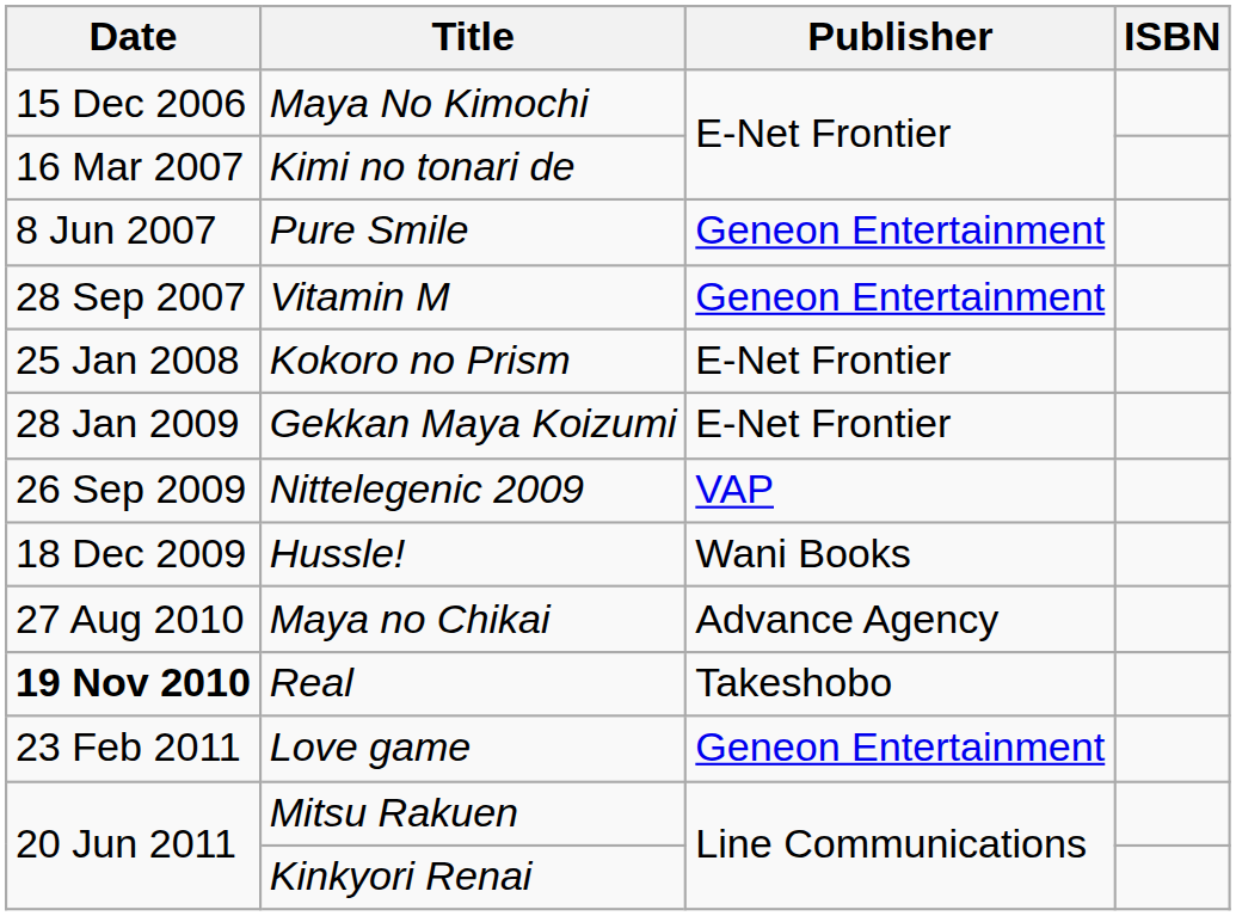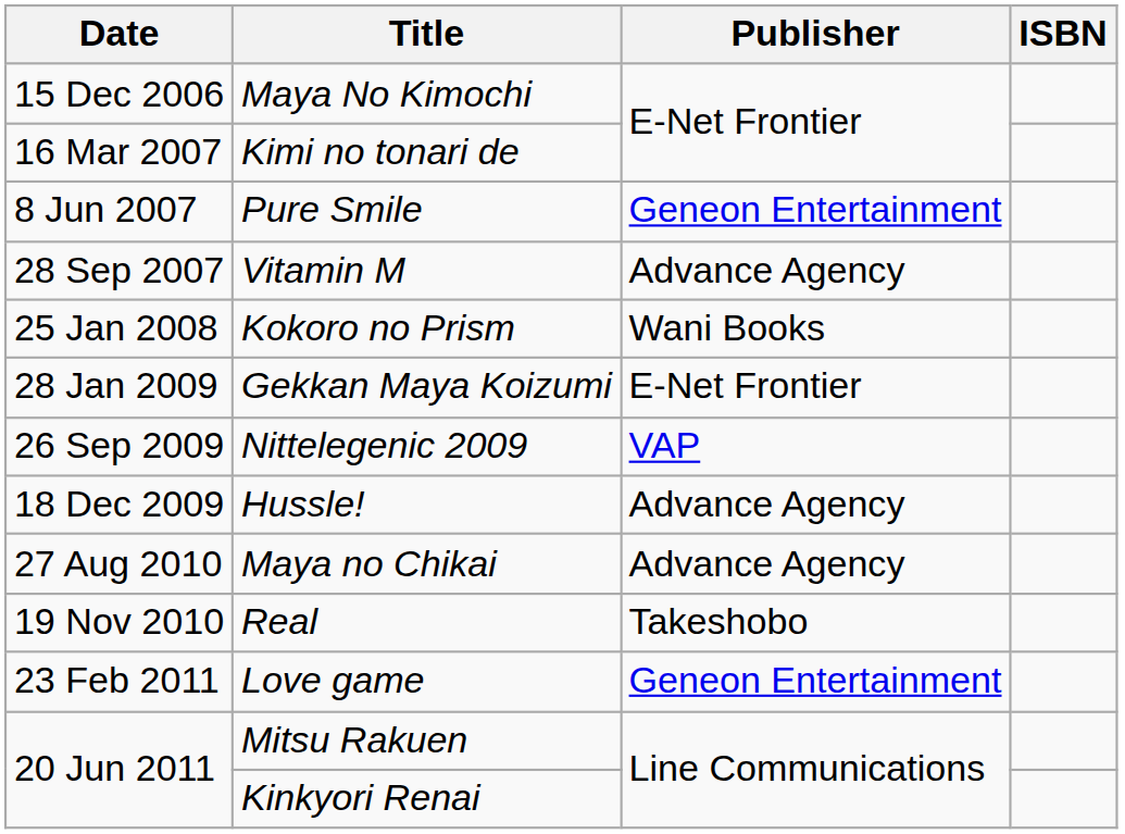 <table class="wikitable">
 <tr>
 <th>Date</th>
 <th>Title</th>
 <th>Publisher</th>
 <th>ISBN</th>
 </tr>
 <tr>
 <td>15 Dec 2006</td>
 <td><em>Maya No Kimochi</em></td>
 <td rowspan="2">E-Net Frontier</td>
 <td></td>
 </tr>
 <tr>
 <td>16 Mar 2007</td>
 <td><em>Kimi no tonari de</em></td>
 <td></td>
 </tr>
 <tr>
 <td>8 Jun 2007</td>
 <td><em>Pure Smile</em></td>
 <td><a href='#'>Geneon Entertainment</a></td>
 <td></td>
 </tr>
 <tr>
 <td>28 Sep 2007</td>
 <td><em>Vitamin M</em></td>
-<td><a href='#'>Geneon Entertainment</a></td>
+<td>Advance Agency</td>
 <td></td>
 </tr>
 <tr>
 <td>25 Jan 2008</td>
 <td><em>Kokoro no Prism</em></td>
-<td>E-Net Frontier</td>
+<td>Wani Books</td>
 <td></td>
 </tr>
 <tr>
 <td>28 Jan 2009</td>
 <td><em>Gekkan Maya Koizumi</em></td>
 <td>E-Net Frontier</td>
 <td></td>
 </tr>
 <tr>
 <td>26 Sep 2009</td>
 <td><em>Nittelegenic 2009</em></td>
 <td><a href='#'>VAP</a></td>
 <td></td>
 </tr>
 <tr>
 <td>18 Dec 2009</td>
 <td><em>Hussle!</em></td>
-<td>Wani Books</td>
+<td>Advance Agency</td>
 <td></td>
 </tr>
 <tr>
 <td>27 Aug 2010</td>
 <td><em>Maya no Chikai</em></td>
 <td>Advance Agency</td>
 <td></td>
 </tr>
 <tr>
-<td><strong>19 Nov 2010</strong></td>
+<td>19 Nov 2010</td>
 <td><em>Real</em></td>
 <td>Takeshobo</td>
 <td></td>
 </tr>
 <tr>
 <td>23 Feb 2011</td>
 <td><em>Love game</em></td>
 <td><a href='#'>Geneon Entertainment</a></td>
 <td></td>
 </tr>
 <tr>
 <td rowspan="2">20 Jun 2011</td>
 <td><em>Mitsu Rakuen</em></td>
 <td rowspan="2">Line Communications</td>
 <td></td>
 </tr>
 <tr>
 <td><em>Kinkyori Renai</em></td>
 <td></td>
 </tr>
 </table>
